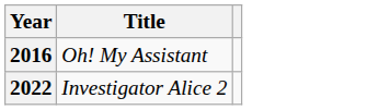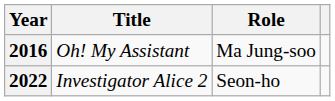 <table class="wikitable  plainrowheaders">
 <tr>
 <th scope="col">Year</th>
 <th scope="col">Title</th>
+<th scope="col">Role</th>
 <th scope="col" class="unsortable"></th>
 </tr>
 <tr>
 <th scope="row">2016</th>
 <td><em>Oh! My Assistant</em></td>
+<td>Ma Jung-soo</td>
 <td></td>
 </tr>
 <tr>
 <th scope="row">2022</th>
 <td><em>Investigator Alice 2</em></td>
+<td>Seon-ho</td>
 <td></td>
 </tr>
 </table>
